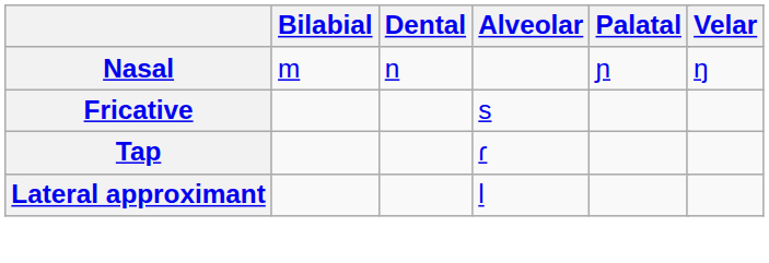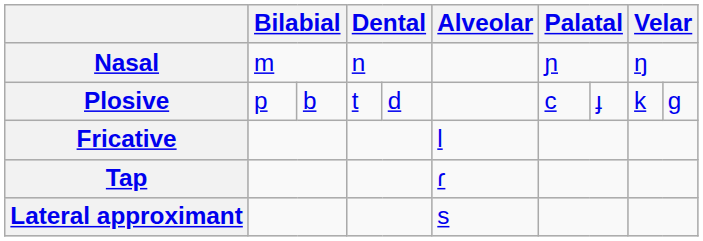 <table class="wikitable">
 <tr>
 <th></th>
 <th colspan="2"><a href='#'>Bilabial</a></th>
 <th colspan="2"><a href='#'>Dental</a></th>
 <th><a href='#'>Alveolar</a></th>
 <th colspan="2"><a href='#'>Palatal</a></th>
 <th colspan="2"><a href='#'>Velar</a></th>
 </tr>
 <tr>
 <th><a href='#'>Nasal</a></th>
 <td colspan="2"><a href='#'>m</a></td>
 <td colspan="2"><a href='#'>n</a></td>
 <td></td>
 <td colspan="2"><a href='#'>ɲ</a></td>
 <td colspan="2"><a href='#'>ŋ</a></td>
 </tr>
 <tr>
+<th><a href='#'>Plosive</a></th>
+<td><a href='#'>p</a></td>
+<td><a href='#'>b</a></td>
+<td><a href='#'>t</a></td>
+<td><a href='#'>d</a></td>
+<td></td>
+<td><a href='#'>c</a></td>
+<td><a href='#'>ɟ</a></td>
+<td><a href='#'>k</a></td>
+<td><a href='#'>ɡ</a></td>
+</tr>
+<tr>
 <th><a href='#'>Fricative</a></th>
 <td colspan="2"></td>
 <td colspan="2"></td>
-<td><a href='#'>s</a></td>
+<td><a href='#'>l</a></td>
 <td colspan="2"></td>
 <td colspan="2"></td>
 </tr>
 <tr>
 <th><a href='#'>Tap</a></th>
 <td colspan="2"></td>
 <td colspan="2"></td>
 <td><a href='#'>ɾ</a></td>
 <td colspan="2"></td>
 <td colspan="2"></td>
 </tr>
 <tr>
 <th><a href='#'>Lateral approximant</a></th>
 <td colspan="2"></td>
 <td colspan="2"></td>
-<td><a href='#'>l</a></td>
+<td><a href='#'>s</a></td>
 <td colspan="2"></td>
 <td colspan="2"></td>
 </tr>
 </table>
